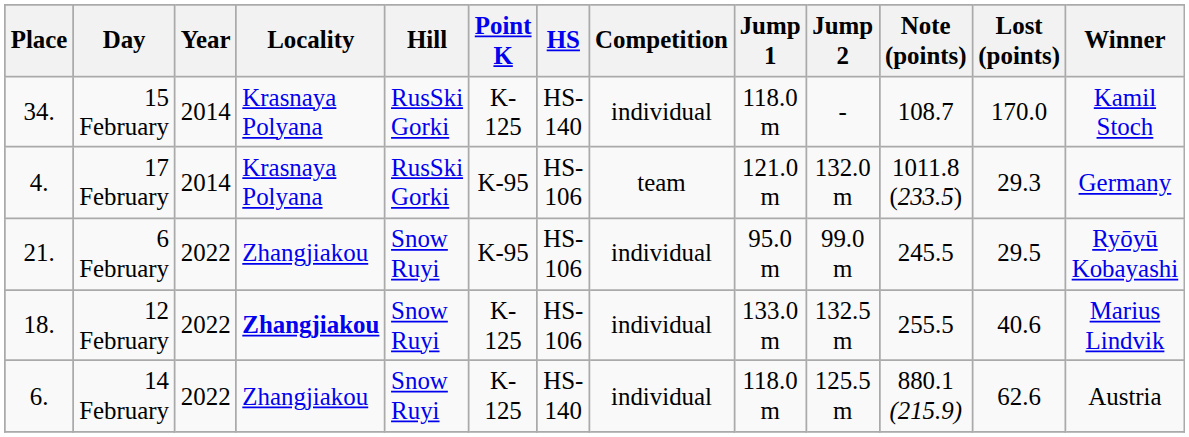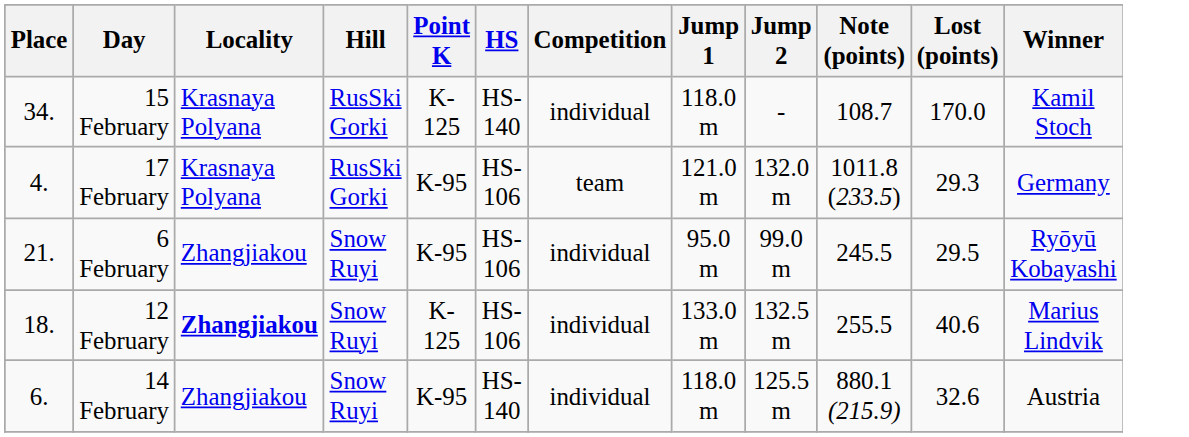 <table width=100% class=wikitable style="font-size: 89%; text-align:center">
 <tr>
 <th>Place</th>
 <th>Day</th>
-<th>Year</th>
 <th>Locality</th>
 <th>Hill</th>
 <th><a href='#'>Point K</a></th>
 <th><a href='#'>HS</a></th>
 <th>Competition</th>
 <th>Jump 1</th>
 <th>Jump 2</th>
 <th>Note (points)</th>
 <th>Lost (points)</th>
 <th>Winner</th>
 </tr>
 <tr>
 <td>34.</td>
 <td align=right>15 February</td>
-<td>2014</td>
 <td align=left><a href='#'>Krasnaya Polyana</a></td>
 <td align=left><a href='#'>RusSki Gorki</a></td>
 <td>K-125</td>
 <td>HS-140</td>
 <td>individual</td>
 <td>118.0 m</td>
 <td>-</td>
 <td>108.7</td>
 <td>170.0</td>
 <td><a href='#'>Kamil Stoch</a></td>
 </tr>
 <tr>
 <td>4.</td>
 <td align=right>17 February</td>
-<td>2014</td>
 <td align=left><a href='#'>Krasnaya Polyana</a></td>
 <td align=left><a href='#'>RusSki Gorki</a></td>
 <td>K-95</td>
 <td>HS-106</td>
 <td>team</td>
 <td>121.0 m</td>
 <td>132.0 m</td>
 <td>1011.8 (<em>233.5</em>)</td>
 <td>29.3</td>
 <td><a href='#'>Germany</a></td>
 </tr>
 <tr>
 <td>21.</td>
 <td align=right>6 February</td>
-<td>2022</td>
 <td align=left><a href='#'>Zhangjiakou</a></td>
 <td align=left><a href='#'>Snow Ruyi</a></td>
 <td>K-95</td>
 <td>HS-106</td>
 <td>individual</td>
 <td>95.0 m</td>
 <td>99.0 m</td>
 <td>245.5</td>
 <td>29.5</td>
 <td><a href='#'>Ryōyū Kobayashi</a></td>
 </tr>
 <tr>
 <td>18.</td>
 <td align=right>12 February</td>
-<td>2022</td>
 <td align=left><strong><a href='#'>Zhangjiakou</a></strong></td>
 <td align=left><a href='#'>Snow Ruyi</a></td>
 <td>K-125</td>
 <td>HS-106</td>
 <td>individual</td>
 <td>133.0 m</td>
 <td>132.5 m</td>
 <td>255.5</td>
 <td>40.6</td>
 <td><a href='#'>Marius Lindvik</a></td>
 </tr>
 <tr>
 <td>6.</td>
 <td align=right>14 February</td>
-<td>2022</td>
 <td align=left><a href='#'>Zhangjiakou</a></td>
 <td align=left><a href='#'>Snow Ruyi</a></td>
-<td>K-125</td>
+<td>K-95</td>
 <td>HS-140</td>
 <td>individual</td>
 <td>118.0 m</td>
 <td>125.5 m</td>
 <td>880.1 <em>(215.9)</em></td>
-<td>62.6</td>
+<td>32.6</td>
 <td>Austria</td>
 </tr>
 </table>
